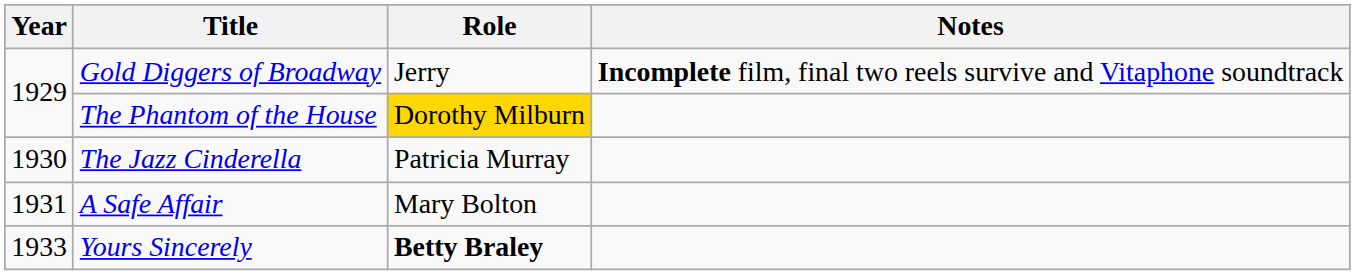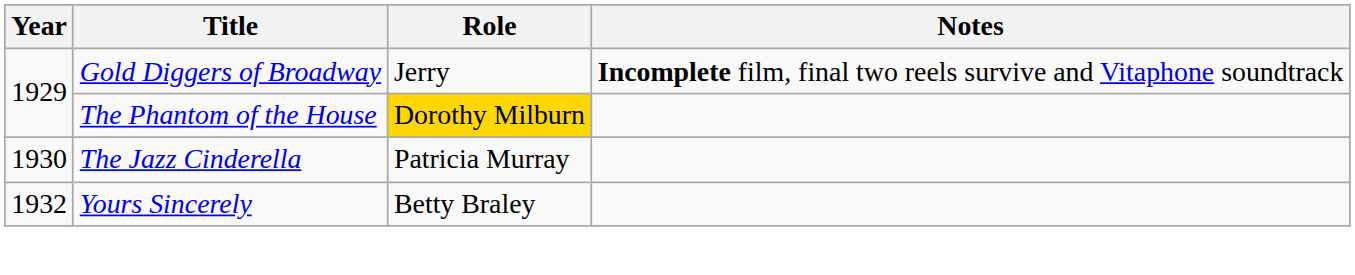 <table class="wikitable sortable">
 <tr>
 <th>Year</th>
 <th>Title</th>
 <th>Role</th>
 <th class="unsortable">Notes</th>
 </tr>
 <tr>
 <td rowspan=2>1929</td>
 <td><em><a href='#'>Gold Diggers of Broadway</a></em></td>
 <td>Jerry</td>
 <td><strong>Incomplete</strong> film, final two reels survive and <a href='#'>Vitaphone</a> soundtrack</td>
 </tr>
 <tr>
 <td><em><a href='#'>The Phantom of the House</a></em></td>
 <td style="background: gold;">Dorothy Milburn</td>
 <td></td>
 </tr>
 <tr>
 <td>1930</td>
 <td><em><a href='#'>The Jazz Cinderella</a></em></td>
 <td>Patricia Murray</td>
 <td></td>
 </tr>
 <tr>
-<td>1931</td>
-<td><em><a href='#'>A Safe Affair</a></em></td>
-<td>Mary Bolton</td>
-<td></td>
-</tr>
-<tr>
-<td>1933</td>
+<td>1932</td>
 <td><em><a href='#'>Yours Sincerely</a></em></td>
-<td><strong>Betty Braley</strong></td>
+<td>Betty Braley</td>
 <td></td>
 </tr>
 </table>
